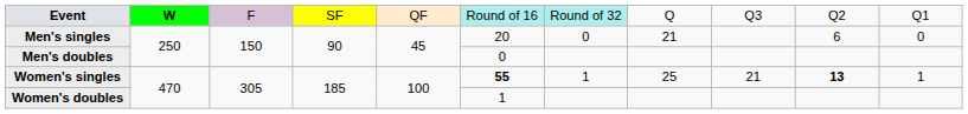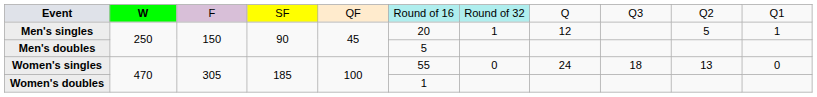 <table class=wikitable style=font-size:90%;text-align:center>
 <tr>
 <td style="width:130px; background:#dfe2e9;"><strong>Event</strong></td>
 <td style="width:80px; background:lime;"><strong>W</strong></td>
 <td style="width:85px; background:thistle;">F</td>
 <td style="width:85px; background:#ff0;">SF</td>
 <td style="width:85px; background:#ffebcd;">QF</td>
 <td style="width:85px; background:#afeeee;">Round of 16</td>
 <td style="width:85px; background:#afeeee;">Round of 32</td>
 <td width=85>Q</td>
 <td width=85>Q3</td>
 <td width=85>Q2</td>
 <td width=85>Q1</td>
 </tr>
 <tr>
 <th style="background:#ededed;">Men's singles</th>
 <td rowspan=2>250</td>
 <td rowspan=2>150</td>
 <td rowspan=2>90</td>
 <td rowspan=2>45</td>
 <td>20</td>
-<td>0</td>
-<td>21</td>
+<td>1</td>
+<td>12</td>
 <td></td>
-<td>6</td>
-<td>0</td>
+<td>5</td>
+<td>1</td>
 </tr>
 <tr>
 <th style="background:#ededed;">Men's doubles</th>
-<td>0</td>
+<td>5</td>
 <td></td>
 <td></td>
 <td></td>
 <td></td>
 <td></td>
 </tr>
 <tr>
 <th style="background:#ededed;">Women's singles</th>
 <td rowspan=2>470</td>
 <td rowspan=2>305</td>
 <td rowspan=2>185</td>
 <td rowspan=2>100</td>
-<td><strong>55</strong></td>
-<td>1</td>
-<td>25</td>
-<td>21</td>
-<td><strong>13</strong></td>
-<td>1</td>
+<td>55</td>
+<td>0</td>
+<td>24</td>
+<td>18</td>
+<td>13</td>
+<td>0</td>
 </tr>
 <tr>
 <th style="background:#ededed;">Women's doubles</th>
 <td>1</td>
 <td></td>
 <td></td>
 <td></td>
 <td></td>
 <td></td>
 </tr>
 </table>
